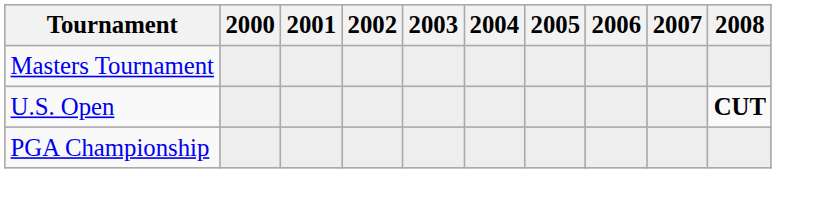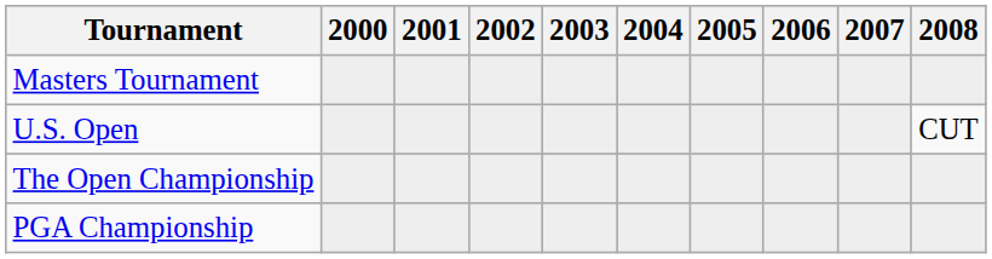 <table class="wikitable" style="font-size:95%;text-align:center;">
 <tr>
 <th>Tournament</th>
 <th>2000</th>
 <th>2001</th>
 <th>2002</th>
 <th>2003</th>
 <th>2004</th>
 <th>2005</th>
 <th>2006</th>
 <th>2007</th>
 <th>2008</th>
 </tr>
 <tr>
 <td align=left><a href='#'>Masters Tournament</a></td>
 <td style="background:#eeeeee;"></td>
 <td style="background:#eeeeee;"></td>
 <td style="background:#eeeeee;"></td>
 <td style="background:#eeeeee;"></td>
 <td style="background:#eeeeee;"></td>
 <td style="background:#eeeeee;"></td>
 <td style="background:#eeeeee;"></td>
 <td style="background:#eeeeee;"></td>
 <td style="background:#eeeeee;"></td>
 </tr>
 <tr>
 <td align=left><a href='#'>U.S. Open</a></td>
 <td style="background:#eeeeee;"></td>
 <td style="background:#eeeeee;"></td>
 <td style="background:#eeeeee;"></td>
 <td style="background:#eeeeee;"></td>
 <td style="background:#eeeeee;"></td>
 <td style="background:#eeeeee;"></td>
 <td style="background:#eeeeee;"></td>
 <td style="background:#eeeeee;"></td>
-<td><strong>CUT</strong></td>
+<td>CUT</td>
+</tr>
+<tr>
+<td align=left><a href='#'>The Open Championship</a></td>
+<td style="background:#eeeeee;"></td>
+<td style="background:#eeeeee;"></td>
+<td style="background:#eeeeee;"></td>
+<td style="background:#eeeeee;"></td>
+<td style="background:#eeeeee;"></td>
+<td style="background:#eeeeee;"></td>
+<td style="background:#eeeeee;"></td>
+<td style="background:#eeeeee;"></td>
+<td style="background:#eeeeee;"></td>
 </tr>
 <tr>
 <td align=left><a href='#'>PGA Championship</a></td>
 <td style="background:#eeeeee;"></td>
 <td style="background:#eeeeee;"></td>
 <td style="background:#eeeeee;"></td>
 <td style="background:#eeeeee;"></td>
 <td style="background:#eeeeee;"></td>
 <td style="background:#eeeeee;"></td>
 <td style="background:#eeeeee;"></td>
 <td style="background:#eeeeee;"></td>
 <td style="background:#eeeeee;"></td>
 </tr>
 </table>
